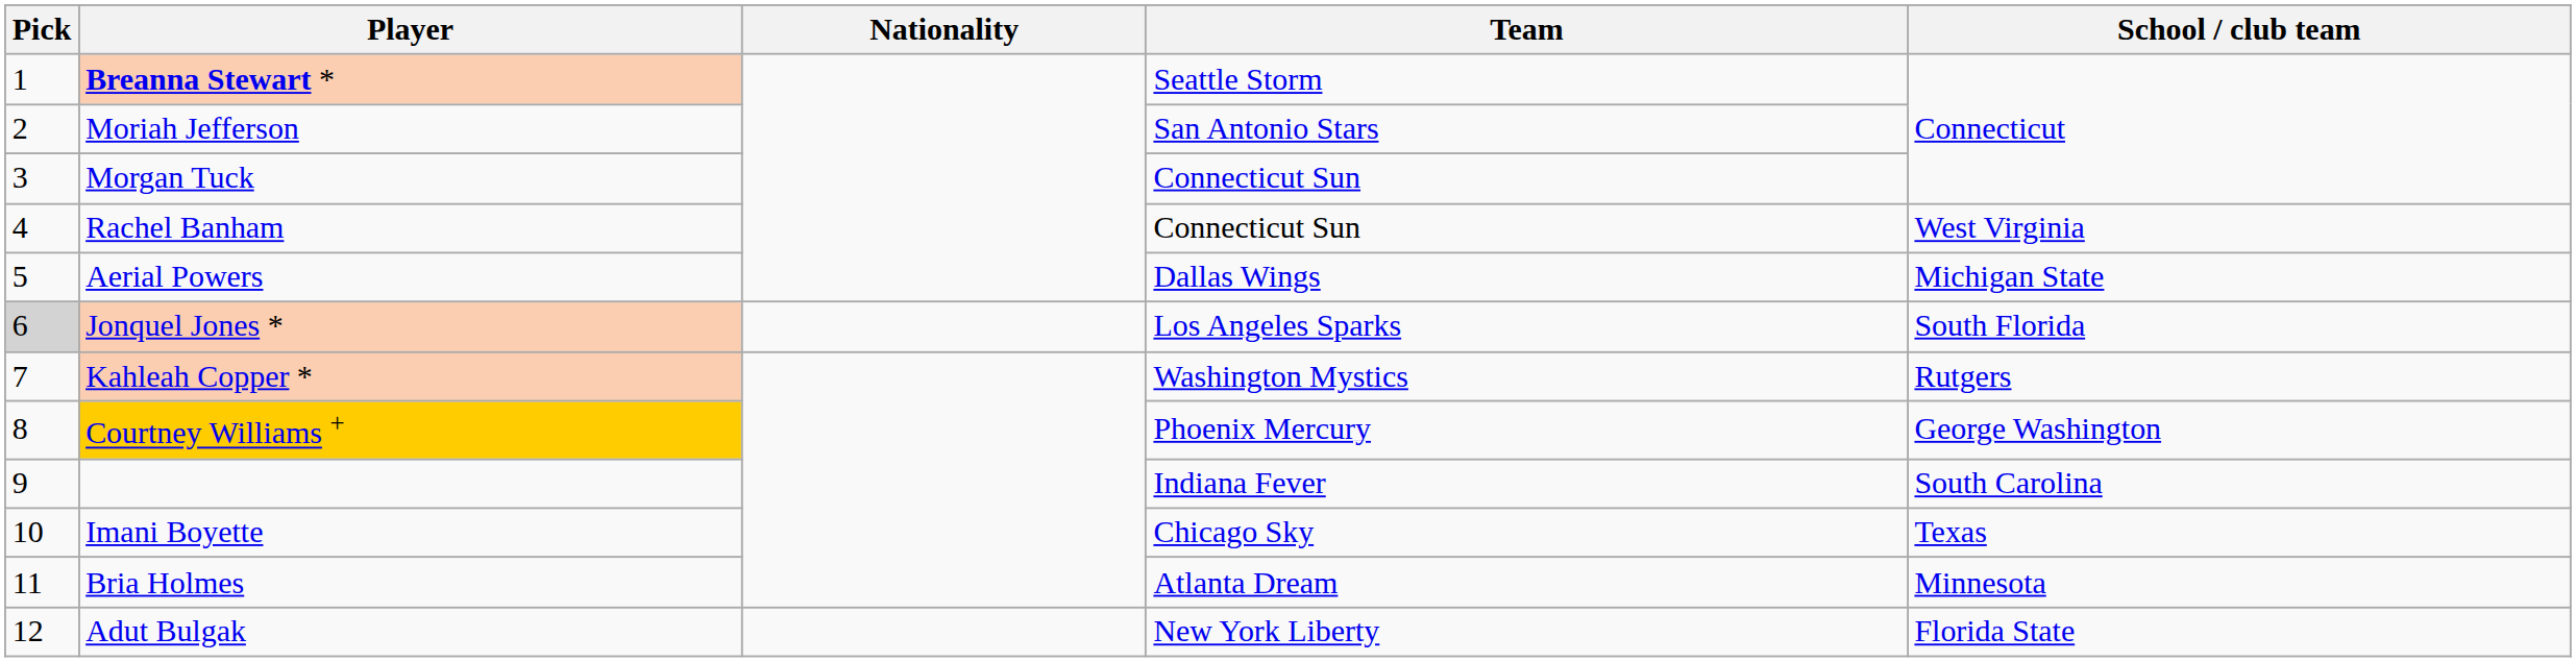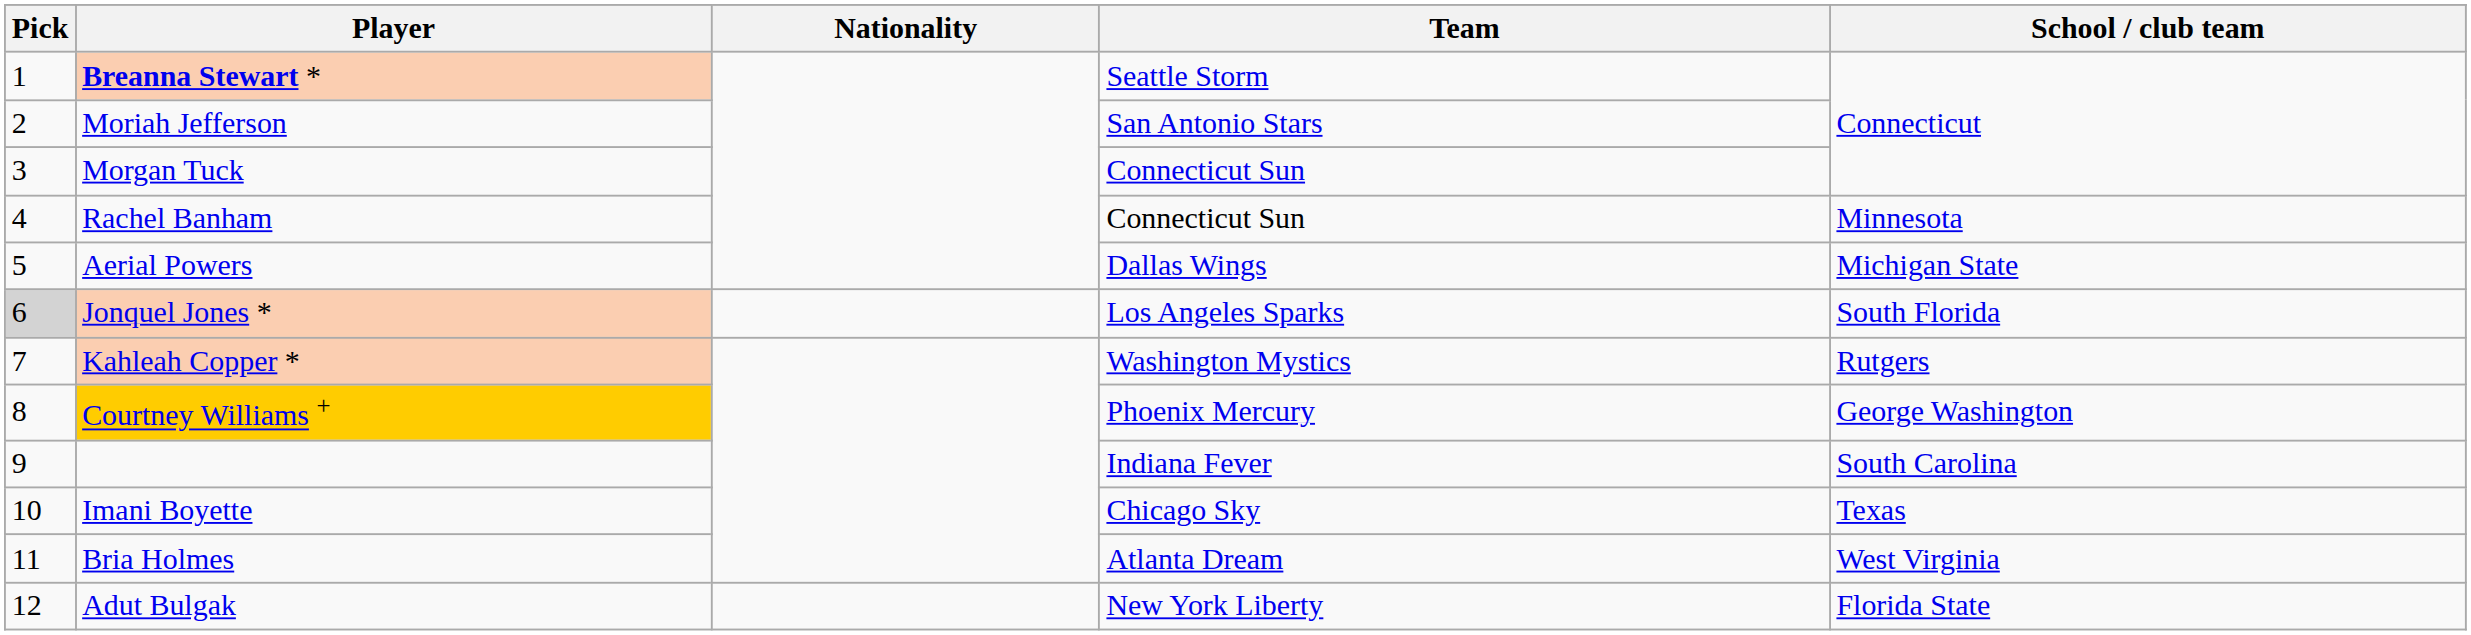 <table class="wikitable sortable">
 <tr>
 <th width=30>Pick</th>
 <th width=333>Player</th>
 <th width=200>Nationality</th>
 <th width=383>Team</th>
 <th width=333>School / club team</th>
 </tr>
 <tr>
 <td>1</td>
 <td bgcolor="#FBCEB1"><strong><a href='#'>Breanna Stewart</a></strong> *</td>
 <td rowspan=5></td>
 <td><a href='#'>Seattle Storm</a></td>
 <td rowspan=3><a href='#'>Connecticut</a></td>
 </tr>
 <tr>
 <td>2</td>
 <td><a href='#'>Moriah Jefferson</a></td>
 <td><a href='#'>San Antonio Stars</a></td>
 </tr>
 <tr>
 <td>3</td>
 <td><a href='#'>Morgan Tuck</a></td>
 <td><a href='#'>Connecticut Sun</a></td>
 </tr>
 <tr>
 <td>4</td>
 <td><a href='#'>Rachel Banham</a></td>
 <td>Connecticut Sun </td>
-<td><a href='#'>West Virginia</a></td>
+<td><a href='#'>Minnesota</a></td>
 </tr>
 <tr>
 <td>5</td>
 <td><a href='#'>Aerial Powers</a></td>
 <td><a href='#'>Dallas Wings</a> </td>
 <td><a href='#'>Michigan State</a></td>
 </tr>
 <tr>
 <td style="background: lightgrey;">6</td>
 <td bgcolor="#FBCEB1"><a href='#'>Jonquel Jones</a> * </td>
 <td></td>
 <td><a href='#'>Los Angeles Sparks</a> </td>
 <td><a href='#'>South Florida</a></td>
 </tr>
 <tr>
 <td>7</td>
 <td bgcolor="#FBCEB1"><a href='#'>Kahleah Copper</a> *</td>
 <td rowspan=5></td>
 <td><a href='#'>Washington Mystics</a></td>
 <td><a href='#'>Rutgers</a></td>
 </tr>
 <tr>
 <td>8</td>
 <td bgcolor="#FFCC00"><a href='#'>Courtney Williams</a> <sup>+</sup></td>
 <td><a href='#'>Phoenix Mercury</a></td>
 <td><a href='#'>George Washington</a></td>
 </tr>
 <tr>
 <td>9</td>
 <td></td>
 <td><a href='#'>Indiana Fever</a></td>
 <td><a href='#'>South Carolina</a></td>
 </tr>
 <tr>
 <td>10</td>
 <td><a href='#'>Imani Boyette</a></td>
 <td><a href='#'>Chicago Sky</a></td>
 <td><a href='#'>Texas</a></td>
 </tr>
 <tr>
 <td>11</td>
 <td><a href='#'>Bria Holmes</a></td>
 <td><a href='#'>Atlanta Dream</a> </td>
-<td><a href='#'>Minnesota</a></td>
+<td><a href='#'>West Virginia</a></td>
 </tr>
 <tr>
 <td>12</td>
 <td><a href='#'>Adut Bulgak</a></td>
 <td></td>
 <td><a href='#'>New York Liberty</a></td>
 <td><a href='#'>Florida State</a></td>
 </tr>
 </table>
